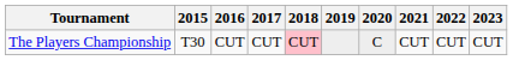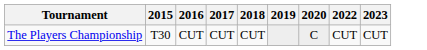 <table class="wikitable" style="font-size:95%;text-align:center;">
 <tr>
 <th>Tournament</th>
 <th>2015</th>
 <th>2016</th>
 <th>2017</th>
 <th>2018</th>
 <th>2019</th>
 <th>2020</th>
-<th>2021</th>
 <th>2022</th>
 <th>2023</th>
 </tr>
 <tr>
 <td align=left><a href='#'>The Players Championship</a></td>
 <td>T30</td>
 <td>CUT</td>
 <td>CUT</td>
-<td style="background: pink;">CUT</td>
+<td>CUT</td>
 <td style="background:#eeeeee;"></td>
 <td style="background:#eeeeee;">C</td>
 <td>CUT</td>
 <td>CUT</td>
-<td>CUT</td>
 </tr>
 </table>
